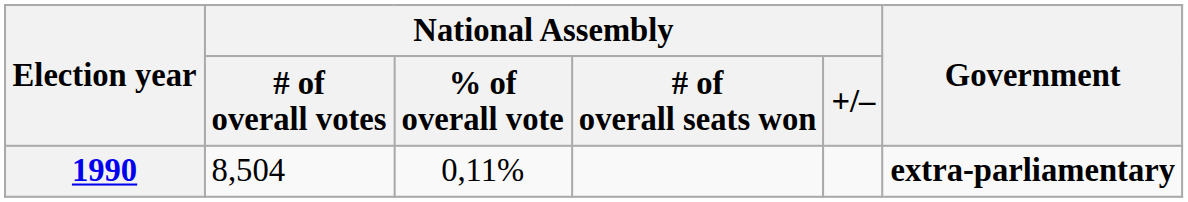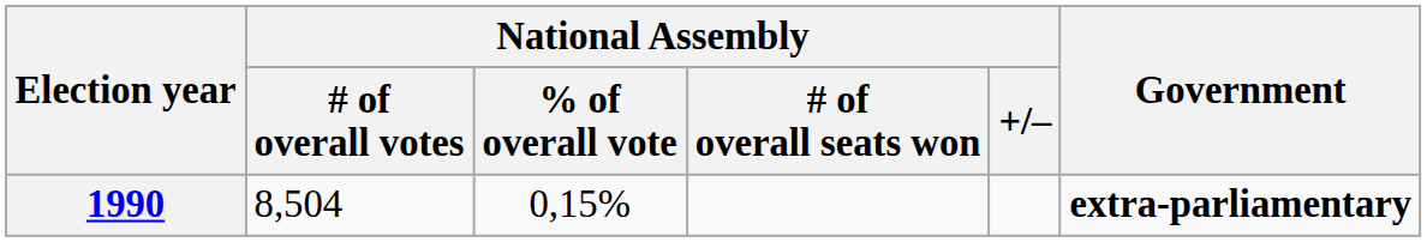 <table class=wikitable>
 <tr>
 <th rowspan=2>Election year</th>
 <th colspan=4>National Assembly</th>
 <th rowspan=2>Government</th>
 </tr>
 <tr>
 <th># of<br>overall votes</th>
 <th>% of<br>overall vote</th>
 <th># of<br>overall seats won</th>
 <th>+/–</th>
 </tr>
 <tr>
 <th><a href='#'>1990</a></th>
 <td>8,504</td>
-<td style="text-align:center;">0,11%</td>
+<td style="text-align:center;">0,15%</td>
 <td></td>
 <td></td>
 <td><strong>extra-parliamentary</strong></td>
 </tr>
 </table>
